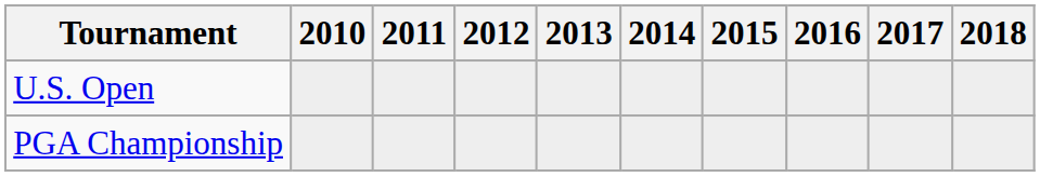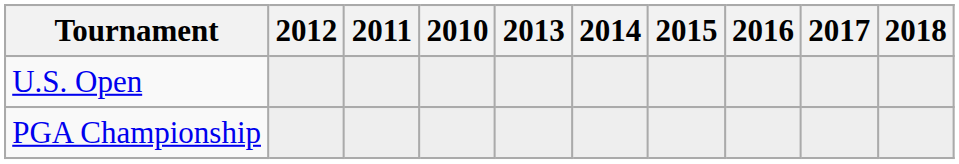 <table class="wikitable" style="font-size:95%;text-align:center;">
 <tr>
 <th>Tournament</th>
+<th>2012</th>
+<th>2011</th>
 <th>2010</th>
-<th>2011</th>
-<th>2012</th>
 <th>2013</th>
 <th>2014</th>
 <th>2015</th>
 <th>2016</th>
 <th>2017</th>
 <th>2018</th>
 </tr>
 <tr>
 <td align=left><a href='#'>U.S. Open</a></td>
 <td style="background:#eeeeee;"></td>
 <td style="background:#eeeeee;"></td>
 <td style="background:#eeeeee;"></td>
 <td style="background:#eeeeee;"></td>
 <td style="background:#eeeeee;"></td>
 <td style="background:#eeeeee;"></td>
 <td style="background:#eeeeee;"></td>
 <td style="background:#eeeeee;"></td>
 <td style="background:#eeeeee;"></td>
 </tr>
 <tr>
 <td align=left><a href='#'>PGA Championship</a></td>
 <td style="background:#eeeeee;"></td>
 <td style="background:#eeeeee;"></td>
 <td style="background:#eeeeee;"></td>
 <td style="background:#eeeeee;"></td>
 <td style="background:#eeeeee;"></td>
 <td style="background:#eeeeee;"></td>
 <td style="background:#eeeeee;"></td>
 <td style="background:#eeeeee;"></td>
 <td style="background:#eeeeee;"></td>
 </tr>
 </table>
